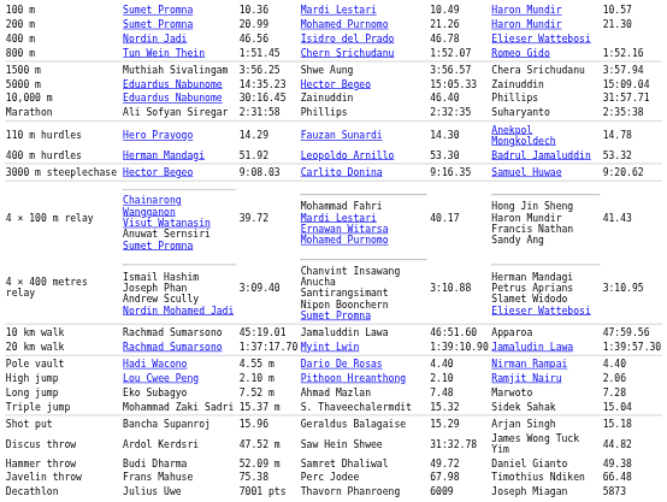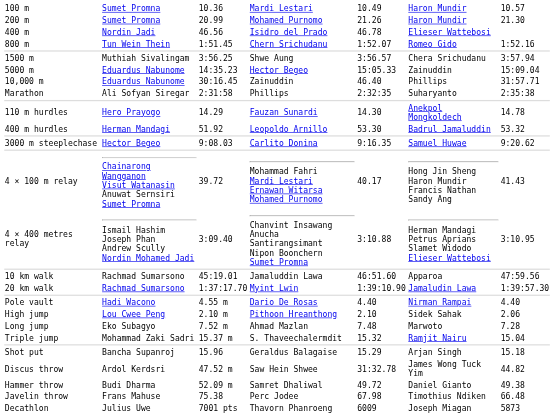 <table>
 <tr>
 <td>100 m</td>
 <td> <a href='#'>Sumet Promna</a></td>
 <td>10.36 </td>
 <td> <a href='#'>Mardi Lestari</a></td>
 <td>10.49</td>
 <td> <a href='#'>Haron Mundir</a></td>
 <td>10.57</td>
 </tr>
 <tr>
 <td>200 m</td>
 <td> <a href='#'>Sumet Promna</a></td>
 <td>20.99</td>
 <td> <a href='#'>Mohamed Purnomo</a></td>
 <td>21.26</td>
 <td> <a href='#'>Haron Mundir</a></td>
 <td>21.30</td>
 </tr>
 <tr>
 <td>400 m</td>
 <td> <a href='#'>Nordin Jadi</a></td>
 <td>46.56</td>
 <td> <a href='#'>Isidro del Prado</a></td>
 <td>46.78</td>
 <td> <a href='#'>Elieser Wattebosi</a></td>
 <td></td>
 </tr>
 <tr>
 <td>800 m</td>
 <td> <a href='#'>Tun Wein Thein</a></td>
 <td>1:51.45</td>
 <td> <a href='#'>Chern Srichudanu</a></td>
 <td>1:52.07</td>
 <td> <a href='#'>Romeo Gido</a></td>
 <td>1:52.16</td>
 </tr>
 <tr bgcolor=#DDDDDD>
 <td colspan=7></td>
 </tr>
 <tr>
 <td>1500 m</td>
 <td> Muthiah Sivalingam</td>
 <td>3:56.25</td>
 <td> Shwe Aung</td>
 <td>3:56.57</td>
 <td> Chera Srichudanu</td>
 <td>3:57.94</td>
 </tr>
 <tr>
 <td>5000 m</td>
 <td> <a href='#'>Eduardus Nabunome</a></td>
 <td>14:35.23</td>
 <td> <a href='#'>Hector Begeo</a></td>
 <td>15:05.33</td>
 <td> Zainuddin</td>
 <td>15:09.04</td>
 </tr>
 <tr>
 <td>10,000 m</td>
 <td> <a href='#'>Eduardus Nabunome</a></td>
 <td>30:16.45 </td>
 <td> Zainuddin</td>
 <td>46.40</td>
 <td> Phillips</td>
 <td>31:57.71</td>
 </tr>
 <tr>
 <td>Marathon</td>
 <td> Ali Sofyan Siregar</td>
 <td>2:31:58</td>
 <td> Phillips</td>
 <td>2:32:35</td>
 <td> Suharyanto</td>
 <td>2:35:38</td>
 </tr>
 <tr bgcolor=#DDDDDD>
 <td colspan=7></td>
 </tr>
 <tr>
 <td>110 m hurdles</td>
 <td> <a href='#'>Hero Prayogo</a></td>
 <td>14.29 </td>
 <td> <a href='#'>Fauzan Sunardi</a></td>
 <td>14.30</td>
 <td> <a href='#'>Anekpol Mongkoldech</a></td>
 <td>14.78</td>
 </tr>
 <tr>
 <td>400 m hurdles</td>
 <td> <a href='#'>Herman Mandagi</a></td>
 <td>51.92</td>
 <td> <a href='#'>Leopoldo Arnillo</a></td>
 <td>53.30</td>
 <td> <a href='#'>Badrul Jamaluddin</a></td>
 <td>53.32</td>
 </tr>
 <tr bgcolor=#DDDDDD>
 <td colspan=7></td>
 </tr>
 <tr>
 <td>3000 m steeplechase</td>
 <td> <a href='#'>Hector Begeo</a></td>
 <td>9:08.03 </td>
 <td> <a href='#'>Carlito Donina</a></td>
 <td>9:16.35</td>
 <td> <a href='#'>Samuel Huwae</a></td>
 <td>9:20.62</td>
 </tr>
 <tr bgcolor=#DDDDDD>
 <td colspan=7></td>
 </tr>
 <tr>
 <td>4 × 100 m relay</td>
 <td> <hr> <a href='#'>Chainarong Wangganon</a><br><a href='#'>Visut Watanasin</a><br>Anuwat Sernsiri<br><a href='#'>Sumet Promna</a></td>
 <td>39.72 </td>
 <td> <hr> Mohammad Fahri<br><a href='#'>Mardi Lestari</a><br><a href='#'>Ernawan Witarsa</a><br><a href='#'>Mohamed Purnomo</a></td>
 <td>40.17</td>
 <td> <hr> Hong Jin Sheng<br>Haron Mundir<br>Francis Nathan<br>Sandy Ang</td>
 <td>41.43</td>
 </tr>
 <tr>
 <td>4 × 400 metres relay</td>
 <td> <hr> Ismail Hashim<br>Joseph Phan<br>Andrew Scully<br><a href='#'>Nordin Mohamed Jadi</a></td>
 <td>3:09.40</td>
 <td> <hr> Chanvint Insawang<br>Anucha Santirangsimant<br>Nipon Boonchern<br><a href='#'>Sumet Promna</a></td>
 <td>3:10.88</td>
 <td> <hr> Herman Mandagi<br>Petrus Aprians<br>Slamet Widodo<br><a href='#'>Elieser Wattebosi</a></td>
 <td>3:10.95</td>
 </tr>
 <tr bgcolor=#DDDDDD>
 <td colspan=7></td>
 </tr>
 <tr>
 <td>10 km walk</td>
 <td> Rachmad Sumarsono</td>
 <td>45:19.01</td>
 <td> Jamaluddin Lawa</td>
 <td>46:51.60</td>
 <td> Apparoa</td>
 <td>47:59.56</td>
 </tr>
 <tr>
 <td>20 km walk</td>
 <td> <a href='#'>Rachmad Sumarsono</a></td>
 <td>1:37:17.70</td>
 <td> <a href='#'>Myint Lwin</a></td>
 <td>1:39:10.90</td>
 <td> <a href='#'>Jamaludin Lawa</a></td>
 <td>1:39:57.30</td>
 </tr>
 <tr bgcolor=#DDDDDD>
 <td colspan=7></td>
 </tr>
 <tr>
 <td>Pole vault</td>
 <td> <a href='#'>Hadi Wacono</a></td>
 <td>4.55 m</td>
 <td> <a href='#'>Dario De Rosas</a></td>
 <td>4.40</td>
 <td> <a href='#'>Nirman Rampai</a></td>
 <td>4.40</td>
 </tr>
 <tr>
 <td>High jump</td>
 <td> <a href='#'>Lou Cwee Peng</a></td>
 <td>2.10 m</td>
 <td> <a href='#'>Pithoon Hreanthong</a></td>
 <td>2.10</td>
-<td> <a href='#'>Ramjit Nairu</a></td>
+<td> Sidek Sahak</td>
 <td>2.06</td>
 </tr>
 <tr>
 <td>Long jump</td>
 <td> Eko Subagyo</td>
 <td>7.52 m</td>
 <td> Ahmad Mazlan</td>
 <td>7.48</td>
 <td> Marwoto</td>
 <td>7.28</td>
 </tr>
 <tr>
 <td>Triple jump</td>
 <td> Mohammad Zaki Sadri</td>
 <td>15.37 m</td>
 <td> S. Thaveechalermdit</td>
 <td>15.32</td>
-<td> Sidek Sahak</td>
+<td> <a href='#'>Ramjit Nairu</a></td>
 <td>15.04</td>
 </tr>
 <tr bgcolor=#DDDDDD>
 <td colspan=7></td>
 </tr>
 <tr>
 <td>Shot put</td>
 <td> Bancha Supanroj</td>
 <td>15.96 </td>
 <td> Geraldus Balagaise</td>
 <td>15.29</td>
 <td> Arjan Singh</td>
 <td>15.18</td>
 </tr>
 <tr>
 <td>Discus throw</td>
 <td> Ardol Kerdsri</td>
 <td>47.52 m</td>
 <td> Saw Hein Shwee</td>
 <td>31:32.78</td>
 <td> James Wong Tuck Yim</td>
 <td>44.82</td>
 </tr>
 <tr>
 <td>Hammer throw</td>
 <td> Budi Dharma</td>
 <td>52.09 m</td>
 <td> Samret Dhaliwal</td>
 <td>49.72</td>
 <td> Daniel Gianto</td>
 <td>49.38</td>
 </tr>
 <tr>
 <td>Javelin throw</td>
 <td> Frans Mahuse</td>
 <td>75.38 </td>
 <td> Perc Jodee</td>
 <td>67.98</td>
 <td> Timothius Ndiken</td>
 <td>66.48</td>
 </tr>
 <tr>
 <td>Decathlon</td>
 <td> Julius Uwe</td>
 <td>7001 pts </td>
 <td> Thavorn Phanroeng</td>
 <td>6009</td>
 <td> Joseph Miagan</td>
 <td>5873</td>
 </tr>
 </table>
